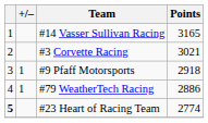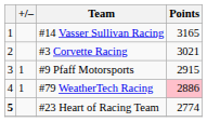 <table class="wikitable" style="font-size: 95%;">
 <tr>
 <th scope="col"></th>
 <th scope="col">+/–</th>
 <th scope="col">Team</th>
 <th scope="col">Points</th>
 </tr>
 <tr>
 <td align=center>1</td>
 <td align="left"></td>
 <td> #14 <a href='#'>Vasser Sullivan Racing</a></td>
 <td align=right>3165</td>
 </tr>
 <tr>
 <td align=center>2</td>
 <td align="left"></td>
 <td> #3 <a href='#'>Corvette Racing</a></td>
 <td align=right>3021</td>
 </tr>
 <tr>
 <td align=center>3</td>
 <td align="left"> 1</td>
 <td> #9 Pfaff Motorsports</td>
-<td align=right>2918</td>
+<td align=right>2915</td>
 </tr>
 <tr>
 <td align=center>4</td>
 <td align="left"> 1</td>
 <td> #79 <a href='#'>WeatherTech Racing</a></td>
-<td align=right>2886</td>
+<td align=right style="background: pink;">2886</td>
 </tr>
 <tr>
 <td align=center><strong>5</strong></td>
 <td align="left"></td>
 <td> #23 Heart of Racing Team</td>
 <td align=right>2774</td>
 </tr>
 <tr>
 </tr>
 </table>
